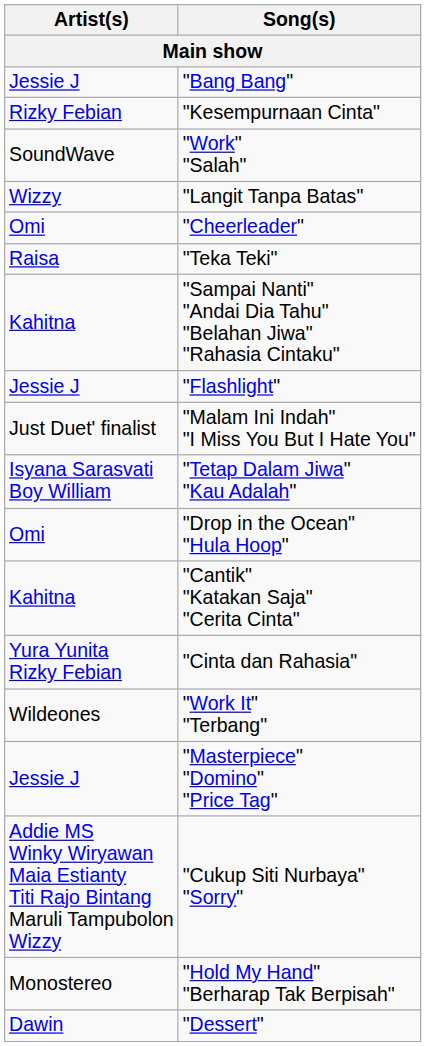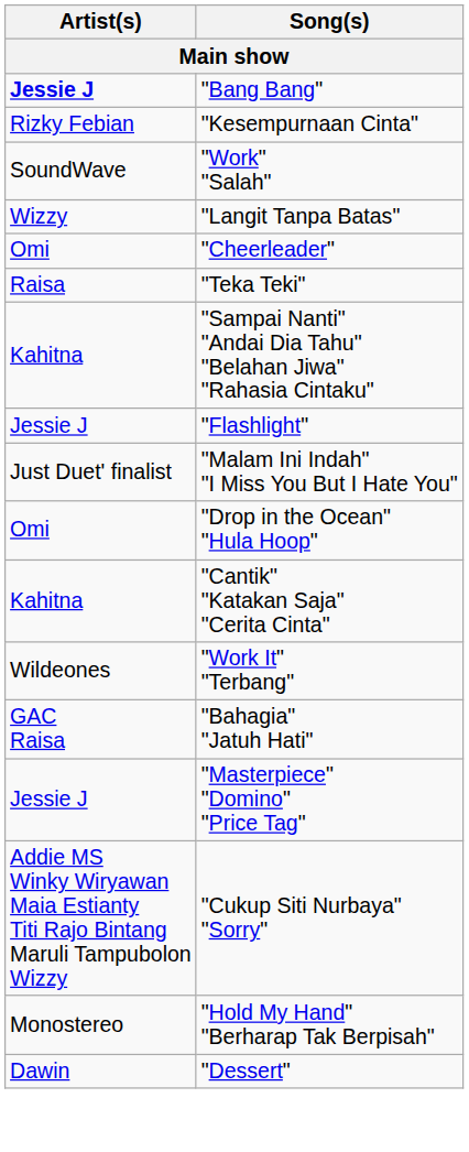 <table class="wikitable">
 <tr>
 <th>Artist(s)</th>
 <th>Song(s)</th>
 </tr>
 <tr>
 <th colspan= "2">Main show</th>
 </tr>
 <tr>
-<td><a href='#'>Jessie J</a></td>
+<td><strong><a href='#'>Jessie J</a></strong></td>
 <td>"<a href='#'>Bang Bang</a>"</td>
 </tr>
 <tr>
 <td><a href='#'>Rizky Febian</a></td>
 <td>"Kesempurnaan Cinta"</td>
 </tr>
 <tr>
 <td>SoundWave</td>
 <td>"<a href='#'>Work</a>"<br>"Salah"</td>
 </tr>
 <tr>
 <td><a href='#'>Wizzy</a></td>
 <td>"Langit Tanpa Batas"</td>
 </tr>
 <tr>
 <td><a href='#'>Omi</a></td>
 <td>"<a href='#'>Cheerleader</a>"</td>
 </tr>
 <tr>
 <td><a href='#'>Raisa</a></td>
 <td>"Teka Teki"</td>
 </tr>
 <tr>
 <td><a href='#'>Kahitna</a></td>
 <td>"Sampai Nanti"<br>"Andai Dia Tahu"<br>"Belahan Jiwa"<br>"Rahasia Cintaku"</td>
 </tr>
 <tr>
 <td><a href='#'>Jessie J</a></td>
 <td>"<a href='#'>Flashlight</a>"</td>
 </tr>
 <tr>
 <td>Just Duet' finalist</td>
 <td>"Malam Ini Indah"<br>"I Miss You But I Hate You"</td>
 </tr>
 <tr>
-<td><a href='#'>Isyana Sarasvati</a><br><a href='#'>Boy William</a></td>
-<td>"<a href='#'>Tetap Dalam Jiwa</a>"<br>"<a href='#'>Kau Adalah</a>"</td>
-</tr>
-<tr>
 <td><a href='#'>Omi</a></td>
 <td>"Drop in the Ocean"<br>"<a href='#'>Hula Hoop</a>"</td>
 </tr>
 <tr>
 <td><a href='#'>Kahitna</a></td>
 <td>"Cantik"<br>"Katakan Saja"<br>"Cerita Cinta"</td>
 </tr>
 <tr>
-<td><a href='#'>Yura Yunita</a><br><a href='#'>Rizky Febian</a></td>
-<td>"Cinta dan Rahasia"</td>
+<td>Wildeones</td>
+<td>"<a href='#'>Work It</a>"<br>"Terbang"</td>
 </tr>
 <tr>
-<td>Wildeones</td>
-<td>"<a href='#'>Work It</a>"<br>"Terbang"</td>
+<td><a href='#'>GAC</a><br><a href='#'>Raisa</a></td>
+<td>"Bahagia"<br>"Jatuh Hati"</td>
 </tr>
 <tr>
 <td><a href='#'>Jessie J</a></td>
 <td>"<a href='#'>Masterpiece</a>"<br>"<a href='#'>Domino</a>"<br>"<a href='#'>Price Tag</a>"</td>
 </tr>
 <tr>
 <td><a href='#'>Addie MS</a><br><a href='#'>Winky Wiryawan</a><br><a href='#'>Maia Estianty</a><br><a href='#'>Titi Rajo Bintang</a><br>Maruli Tampubolon<br><a href='#'>Wizzy</a></td>
 <td>"Cukup Siti Nurbaya"<br>"<a href='#'>Sorry</a>"</td>
 </tr>
 <tr>
 <td>Monostereo</td>
 <td>"<a href='#'>Hold My Hand</a>"<br>"Berharap Tak Berpisah"</td>
 </tr>
 <tr>
 <td><a href='#'>Dawin</a></td>
 <td>"<a href='#'>Dessert</a>"</td>
 </tr>
 </table>
